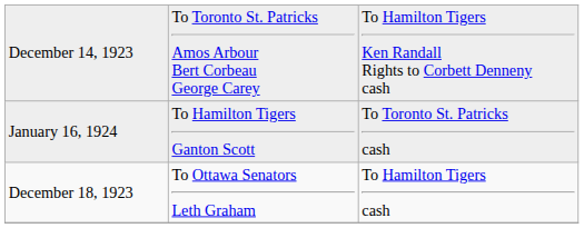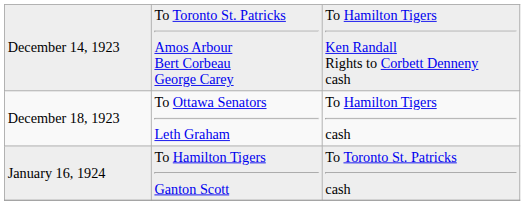 <table class="wikitable" style="border:1px solid #999999; width:580px;">
 <tr bgcolor="eeeeee">
 <td>December 14, 1923</td>
 <td valign="top">To <a href='#'>Toronto St. Patricks</a><hr><a href='#'>Amos Arbour</a><br><a href='#'>Bert Corbeau</a><br><a href='#'>George Carey</a></td>
 <td valign="top">To <a href='#'>Hamilton Tigers</a> <hr><a href='#'>Ken Randall</a><br>Rights to <a href='#'>Corbett Denneny</a><br>cash</td>
-</tr>
-<tr bgcolor="eeeeee">
-<td>January 16, 1924</td>
-<td valign="top">To <a href='#'>Hamilton Tigers</a><hr><a href='#'>Ganton Scott</a></td>
-<td valign="top">To <a href='#'>Toronto St. Patricks</a> <hr>cash</td>
 </tr>
 <tr>
 <td>December 18, 1923</td>
 <td valign="top">To <a href='#'>Ottawa Senators</a><hr><a href='#'>Leth Graham</a></td>
 <td valign="top">To <a href='#'>Hamilton Tigers</a> <hr>cash</td>
 </tr>
 <tr bgcolor="eeeeee">
+<td>January 16, 1924</td>
+<td valign="top">To <a href='#'>Hamilton Tigers</a><hr><a href='#'>Ganton Scott</a></td>
+<td valign="top">To <a href='#'>Toronto St. Patricks</a> <hr>cash</td>
+</tr>
+<tr bgcolor="eeeeee">
 </tr>
 </table>
